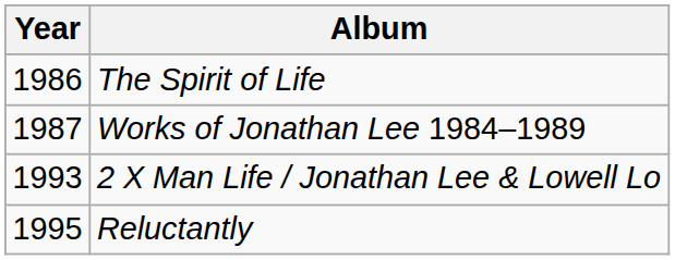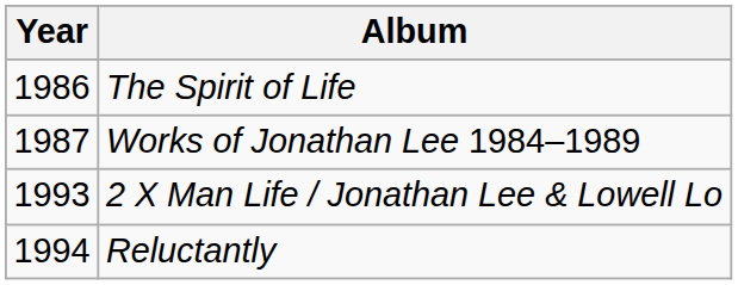 <table class="wikitable sortable">
 <tr>
 <th>Year</th>
 <th>Album</th>
 </tr>
 <tr>
 <td>1986</td>
 <td><em>The Spirit of Life</em> </td>
 </tr>
 <tr>
 <td>1987</td>
 <td><em> Works of Jonathan Lee</em> 1984–1989 </td>
 </tr>
 <tr>
 <td>1993</td>
 <td><em>2 X Man Life / Jonathan Lee & Lowell Lo</em> </td>
 </tr>
 <tr>
-<td>1995</td>
+<td>1994</td>
 <td><em>Reluctantly</em> </td>
 </tr>
 </table>
